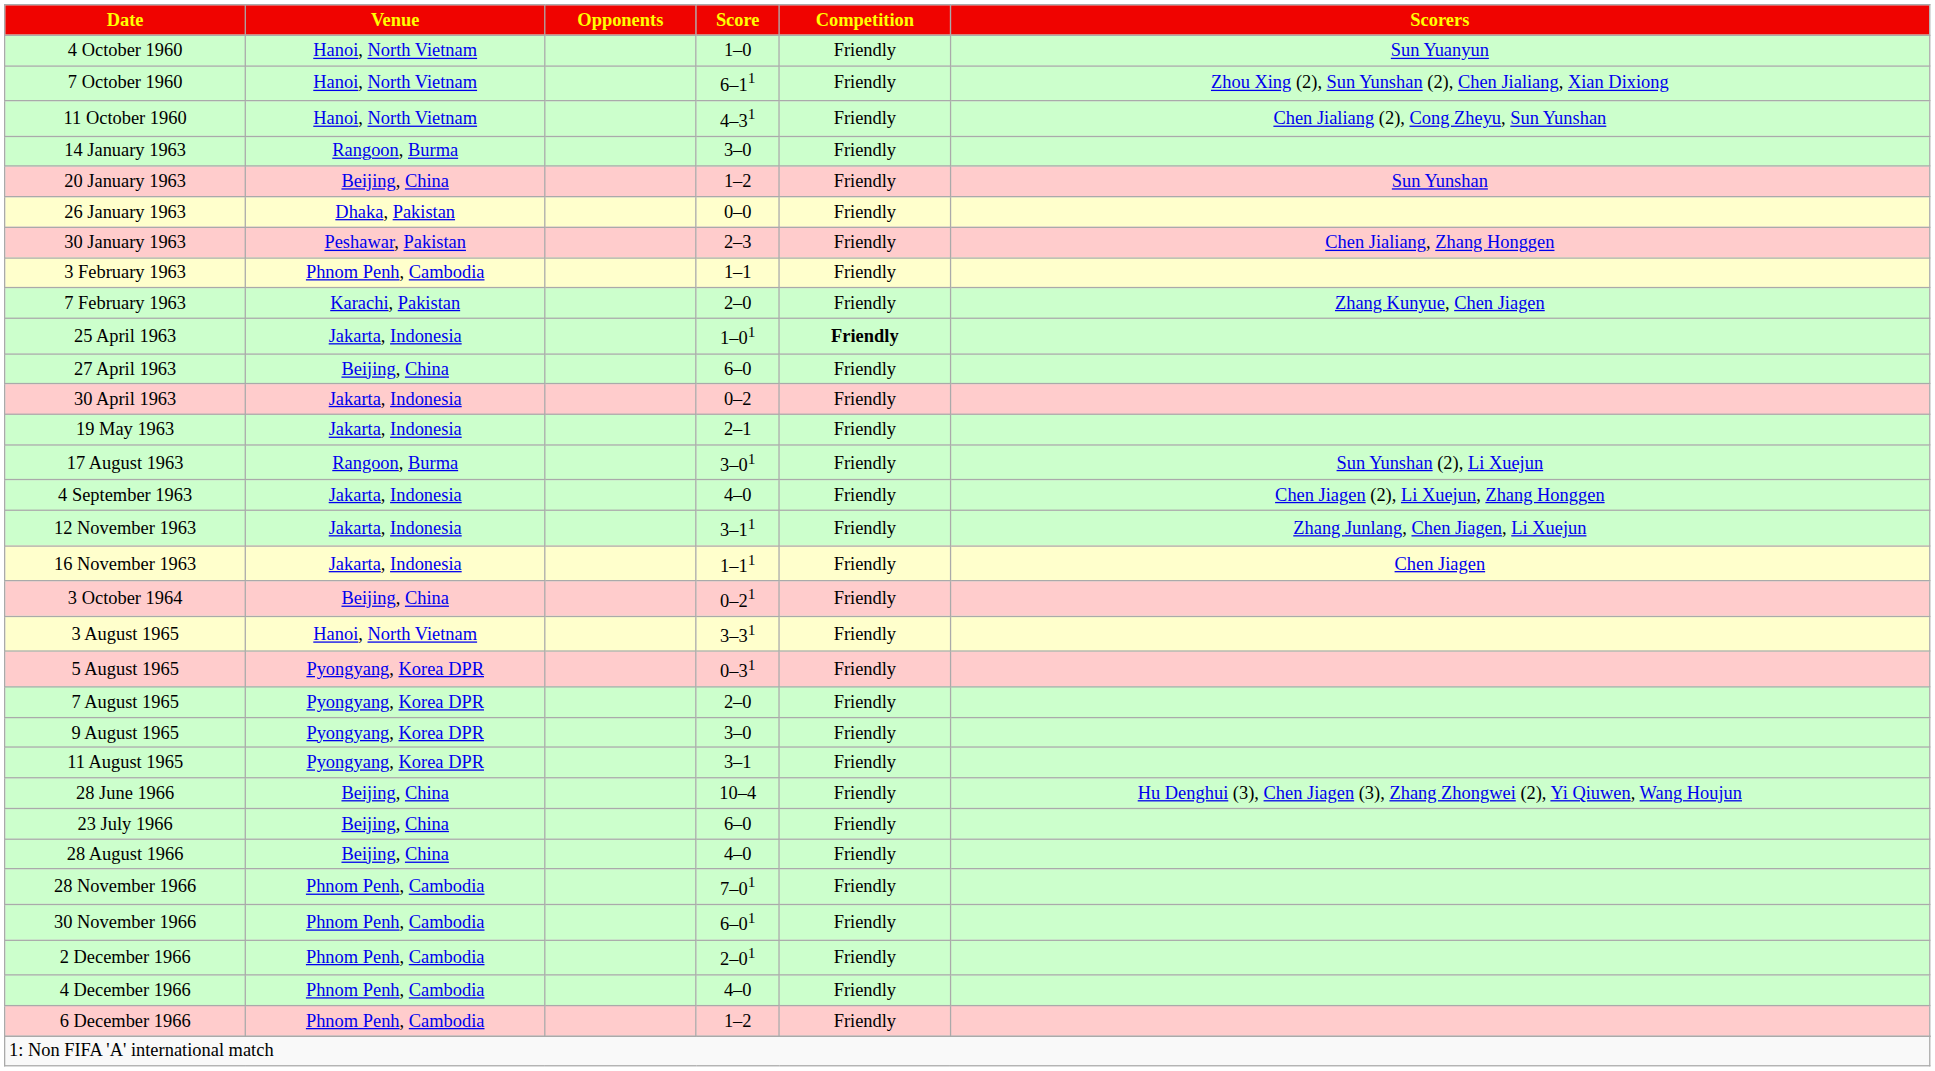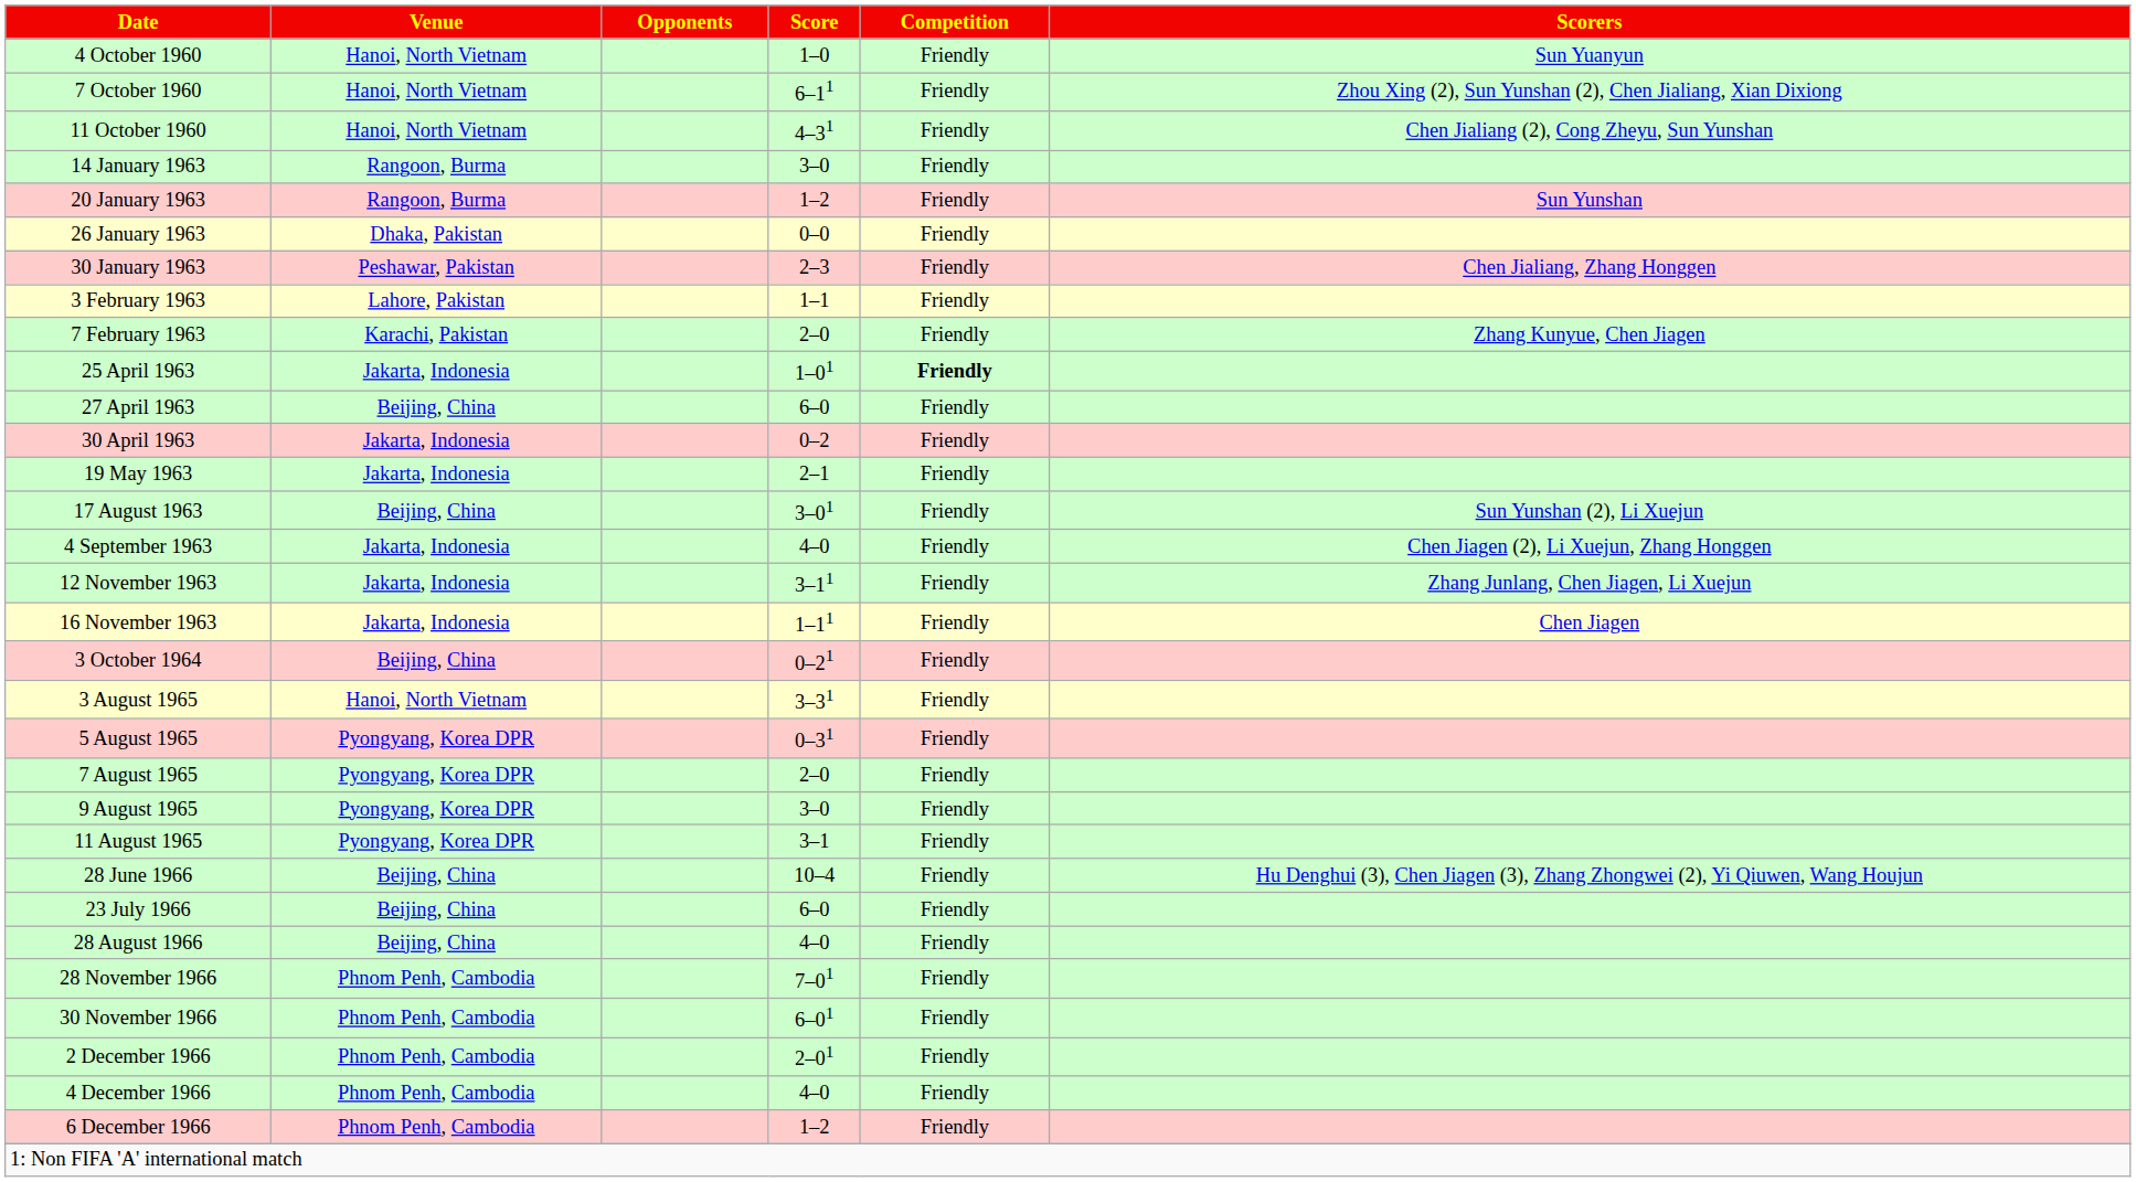 <table width=95% class="wikitable" style="text-align: center; font-size: 90%">
 <tr bgcolor=#F00300 style="color:yellow">
 <td><strong>Date</strong></td>
 <td><strong>Venue</strong></td>
 <td><strong>Opponents</strong></td>
 <td><strong>Score</strong></td>
 <td><strong>Competition</strong></td>
 <td><strong>Scorers</strong></td>
 </tr>
 <tr bgcolor=#CCFFCC>
 <td>4 October 1960</td>
 <td><a href='#'>Hanoi</a>, <a href='#'>North Vietnam</a></td>
 <td></td>
 <td>1–0</td>
 <td>Friendly</td>
 <td><a href='#'>Sun Yuanyun</a></td>
 </tr>
 <tr bgcolor=#CCFFCC>
 <td>7 October 1960</td>
 <td><a href='#'>Hanoi</a>, <a href='#'>North Vietnam</a></td>
 <td></td>
 <td>6–1<sup>1</sup></td>
 <td>Friendly</td>
 <td><a href='#'>Zhou Xing</a> (2), <a href='#'>Sun Yunshan</a> (2), <a href='#'>Chen Jialiang</a>, <a href='#'>Xian Dixiong</a></td>
 </tr>
 <tr bgcolor=#CCFFCC>
 <td>11 October 1960</td>
 <td><a href='#'>Hanoi</a>, <a href='#'>North Vietnam</a></td>
 <td></td>
 <td>4–3<sup>1</sup></td>
 <td>Friendly</td>
 <td><a href='#'>Chen Jialiang</a> (2), <a href='#'>Cong Zheyu</a>, <a href='#'>Sun Yunshan</a></td>
 </tr>
 <tr bgcolor=#CCFFCC>
 <td>14 January 1963</td>
 <td><a href='#'>Rangoon</a>, <a href='#'>Burma</a></td>
 <td></td>
 <td>3–0</td>
 <td>Friendly</td>
 <td></td>
 </tr>
 <tr bgcolor=#FFCCCC>
 <td>20 January 1963</td>
-<td><a href='#'>Beijing</a>, <a href='#'>China</a></td>
+<td><a href='#'>Rangoon</a>, <a href='#'>Burma</a></td>
 <td></td>
 <td>1–2</td>
 <td>Friendly</td>
 <td><a href='#'>Sun Yunshan</a></td>
 </tr>
 <tr bgcolor=#FFFFCC>
 <td>26 January 1963</td>
 <td><a href='#'>Dhaka</a>, <a href='#'>Pakistan</a></td>
 <td></td>
 <td>0–0</td>
 <td>Friendly</td>
 <td></td>
 </tr>
 <tr bgcolor=#FFCCCC>
 <td>30 January 1963</td>
 <td><a href='#'>Peshawar</a>, <a href='#'>Pakistan</a></td>
 <td></td>
 <td>2–3</td>
 <td>Friendly</td>
 <td><a href='#'>Chen Jialiang</a>, <a href='#'>Zhang Honggen</a></td>
 </tr>
 <tr bgcolor=#FFFFCC>
 <td>3 February 1963</td>
-<td><a href='#'>Phnom Penh</a>, <a href='#'>Cambodia</a></td>
+<td><a href='#'>Lahore</a>, <a href='#'>Pakistan</a></td>
 <td></td>
 <td>1–1</td>
 <td>Friendly</td>
 <td></td>
 </tr>
 <tr bgcolor=#CCFFCC>
 <td>7 February 1963</td>
 <td><a href='#'>Karachi</a>, <a href='#'>Pakistan</a></td>
 <td></td>
 <td>2–0</td>
 <td>Friendly</td>
 <td><a href='#'>Zhang Kunyue</a>, <a href='#'>Chen Jiagen</a></td>
 </tr>
 <tr bgcolor=#CCFFCC>
 <td>25 April 1963</td>
 <td><a href='#'>Jakarta</a>, <a href='#'>Indonesia</a></td>
 <td></td>
 <td>1–0<sup>1</sup></td>
 <td><strong>Friendly</strong></td>
 <td></td>
 </tr>
 <tr bgcolor=#CCFFCC>
 <td>27 April 1963</td>
 <td><a href='#'>Beijing</a>, <a href='#'>China</a></td>
 <td></td>
 <td>6–0</td>
 <td>Friendly</td>
 <td></td>
 </tr>
 <tr bgcolor=#FFCCCC>
 <td>30 April 1963</td>
 <td><a href='#'>Jakarta</a>, <a href='#'>Indonesia</a></td>
 <td></td>
 <td>0–2</td>
 <td>Friendly</td>
 <td></td>
 </tr>
 <tr bgcolor=#CCFFCC>
 <td>19 May 1963</td>
 <td><a href='#'>Jakarta</a>, <a href='#'>Indonesia</a></td>
 <td></td>
 <td>2–1</td>
 <td>Friendly</td>
 <td></td>
 </tr>
 <tr bgcolor=#CCFFCC>
 <td>17 August 1963</td>
-<td><a href='#'>Rangoon</a>, <a href='#'>Burma</a></td>
+<td><a href='#'>Beijing</a>, <a href='#'>China</a></td>
 <td></td>
 <td>3–0<sup>1</sup></td>
 <td>Friendly</td>
 <td><a href='#'>Sun Yunshan</a> (2), <a href='#'>Li Xuejun</a></td>
 </tr>
 <tr bgcolor=#CCFFCC>
 <td>4 September 1963</td>
 <td><a href='#'>Jakarta</a>, <a href='#'>Indonesia</a></td>
 <td></td>
 <td>4–0</td>
 <td>Friendly</td>
 <td><a href='#'>Chen Jiagen</a> (2), <a href='#'>Li Xuejun</a>, <a href='#'>Zhang Honggen</a></td>
 </tr>
 <tr bgcolor=#CCFFCC>
 <td>12 November 1963</td>
 <td><a href='#'>Jakarta</a>, <a href='#'>Indonesia</a></td>
 <td></td>
 <td>3–1<sup>1</sup></td>
 <td>Friendly</td>
 <td><a href='#'>Zhang Junlang</a>, <a href='#'>Chen Jiagen</a>, <a href='#'>Li Xuejun</a></td>
 </tr>
 <tr bgcolor=#FFFFCC>
 <td>16 November 1963</td>
 <td><a href='#'>Jakarta</a>, <a href='#'>Indonesia</a></td>
 <td></td>
 <td>1–1<sup>1</sup></td>
 <td>Friendly</td>
 <td><a href='#'>Chen Jiagen</a></td>
 </tr>
 <tr bgcolor=#FFCCCC>
 <td>3 October 1964</td>
 <td><a href='#'>Beijing</a>, <a href='#'>China</a></td>
 <td></td>
 <td>0–2<sup>1</sup></td>
 <td>Friendly</td>
 <td></td>
 </tr>
 <tr bgcolor=#FFFFCC>
 <td>3 August 1965</td>
 <td><a href='#'>Hanoi</a>, <a href='#'>North Vietnam</a></td>
 <td></td>
 <td>3–3<sup>1</sup></td>
 <td>Friendly</td>
 <td></td>
 </tr>
 <tr bgcolor=#FFCCCC>
 <td>5 August 1965</td>
 <td><a href='#'>Pyongyang</a>, <a href='#'>Korea DPR</a></td>
 <td></td>
 <td>0–3<sup>1</sup></td>
 <td>Friendly</td>
 <td></td>
 </tr>
 <tr bgcolor=#CCFFCC>
 <td>7 August 1965</td>
 <td><a href='#'>Pyongyang</a>, <a href='#'>Korea DPR</a></td>
 <td></td>
 <td>2–0</td>
 <td>Friendly</td>
 <td></td>
 </tr>
 <tr bgcolor=#CCFFCC>
 <td>9 August 1965</td>
 <td><a href='#'>Pyongyang</a>, <a href='#'>Korea DPR</a></td>
 <td></td>
 <td>3–0</td>
 <td>Friendly</td>
 <td></td>
 </tr>
 <tr bgcolor=#CCFFCC>
 <td>11 August 1965</td>
 <td><a href='#'>Pyongyang</a>, <a href='#'>Korea DPR</a></td>
 <td></td>
 <td>3–1</td>
 <td>Friendly</td>
 <td></td>
 </tr>
 <tr bgcolor=#CCFFCC>
 <td>28 June 1966</td>
 <td><a href='#'>Beijing</a>, <a href='#'>China</a></td>
 <td></td>
 <td>10–4</td>
 <td>Friendly</td>
 <td><a href='#'>Hu Denghui</a> (3), <a href='#'>Chen Jiagen</a> (3), <a href='#'>Zhang Zhongwei</a> (2), <a href='#'>Yi Qiuwen</a>, <a href='#'>Wang Houjun</a></td>
 </tr>
 <tr bgcolor=#CCFFCC>
 <td>23 July 1966</td>
 <td><a href='#'>Beijing</a>, <a href='#'>China</a></td>
 <td></td>
 <td>6–0</td>
 <td>Friendly</td>
 <td></td>
 </tr>
 <tr bgcolor=#CCFFCC>
 <td>28 August 1966</td>
 <td><a href='#'>Beijing</a>, <a href='#'>China</a></td>
 <td></td>
 <td>4–0</td>
 <td>Friendly</td>
 <td></td>
 </tr>
 <tr bgcolor=#CCFFCC>
 <td>28 November 1966</td>
 <td><a href='#'>Phnom Penh</a>, <a href='#'>Cambodia</a></td>
 <td></td>
 <td>7–0<sup>1</sup></td>
 <td>Friendly</td>
 <td></td>
 </tr>
 <tr bgcolor=#CCFFCC>
 <td>30 November 1966</td>
 <td><a href='#'>Phnom Penh</a>, <a href='#'>Cambodia</a></td>
 <td></td>
 <td>6–0<sup>1</sup></td>
 <td>Friendly</td>
 <td></td>
 </tr>
 <tr bgcolor=#CCFFCC>
 <td>2 December 1966</td>
 <td><a href='#'>Phnom Penh</a>, <a href='#'>Cambodia</a></td>
 <td></td>
 <td>2–0<sup>1</sup></td>
 <td>Friendly</td>
 <td></td>
 </tr>
 <tr bgcolor=#CCFFCC>
 <td>4 December 1966</td>
 <td><a href='#'>Phnom Penh</a>, <a href='#'>Cambodia</a></td>
 <td></td>
 <td>4–0</td>
 <td>Friendly</td>
 <td></td>
 </tr>
 <tr bgcolor=#FFCCCC>
 <td>6 December 1966</td>
 <td><a href='#'>Phnom Penh</a>, <a href='#'>Cambodia</a></td>
 <td></td>
 <td>1–2</td>
 <td>Friendly</td>
 <td></td>
 </tr>
 <tr>
 </tr>
 <tr>
 <td colspan=6 align=left>1: Non FIFA 'A' international match</td>
 </tr>
 </table>
